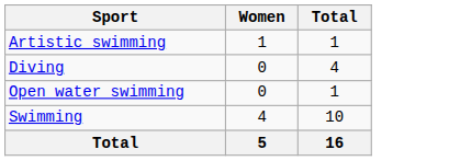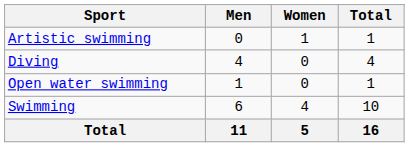 <table class="wikitable sortable" style="text-align:center;">
 <tr>
 <th width=180>Sport</th>
+<th width=55>Men</th>
 <th width=55>Women</th>
 <th width=55>Total</th>
 </tr>
 <tr>
 <td align=left><a href='#'>Artistic swimming</a></td>
+<td>0</td>
 <td>1</td>
 <td>1</td>
 </tr>
 <tr>
 <td align=left><a href='#'>Diving</a></td>
+<td>4</td>
 <td>0</td>
 <td>4</td>
 </tr>
 <tr>
 <td align=left><a href='#'>Open water swimming</a></td>
+<td>1</td>
 <td>0</td>
 <td>1</td>
 </tr>
 <tr>
 <td align=left><a href='#'>Swimming</a></td>
+<td>6</td>
 <td>4</td>
 <td>10</td>
 </tr>
 <tr>
 <th>Total</th>
+<th>11</th>
 <th>5</th>
 <th>16</th>
 </tr>
 </table>
